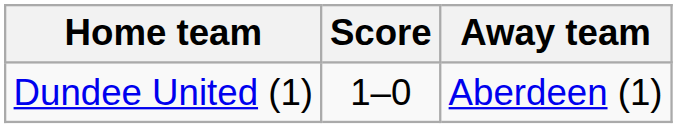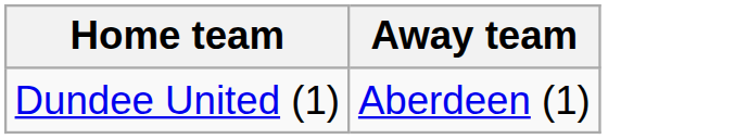 <table class="wikitable" style="text-align: center">
 <tr>
 <th>Home team</th>
-<th>Score</th>
 <th>Away team</th>
 </tr>
 <tr>
 <td><a href='#'>Dundee United</a> (1)</td>
-<td>1–0</td>
 <td><a href='#'>Aberdeen</a> (1)</td>
 </tr>
 </table>
